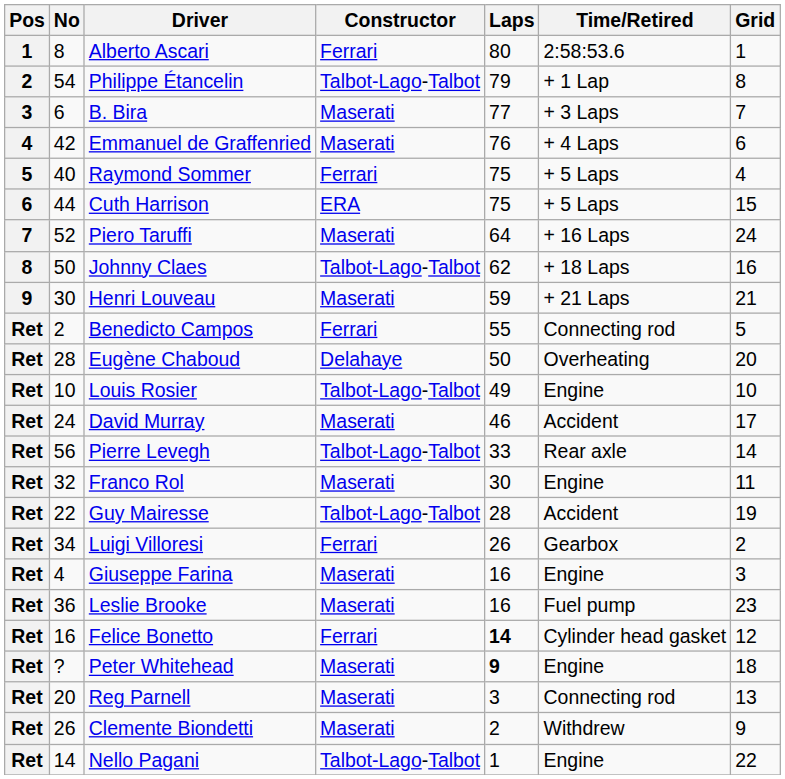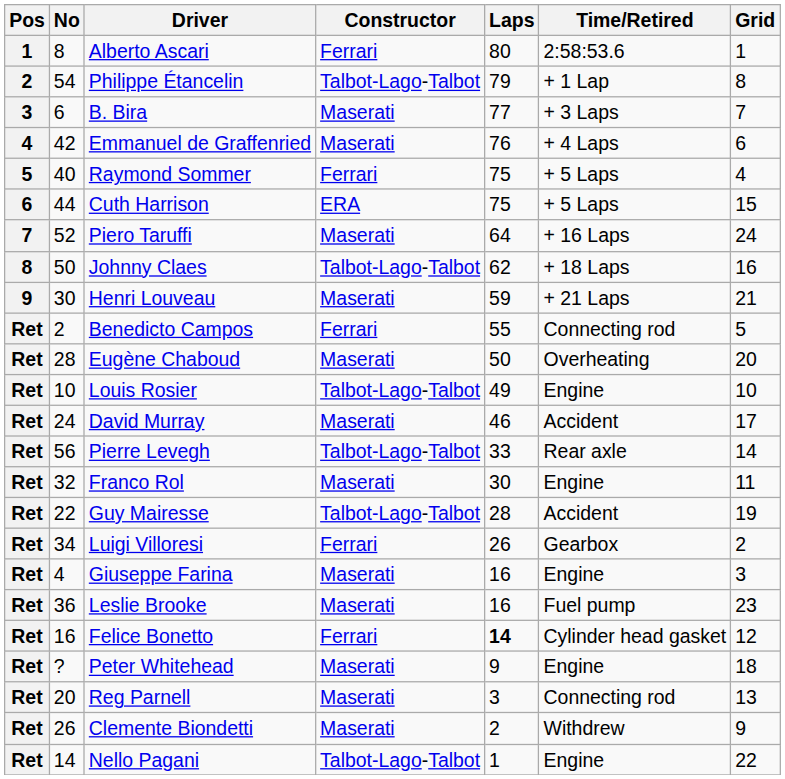 <table class="wikitable" style="font-size:95%;">
 <tr>
 <th>Pos</th>
 <th>No</th>
 <th>Driver</th>
 <th>Constructor</th>
 <th>Laps</th>
 <th>Time/Retired</th>
 <th>Grid</th>
 </tr>
 <tr>
 <th>1</th>
 <td>8</td>
 <td> <a href='#'>Alberto Ascari</a></td>
 <td><a href='#'>Ferrari</a></td>
 <td>80</td>
 <td>2:58:53.6</td>
 <td>1</td>
 </tr>
 <tr>
 <th>2</th>
 <td>54</td>
 <td> <a href='#'>Philippe Étancelin</a></td>
 <td><a href='#'>Talbot-Lago</a>-<a href='#'>Talbot</a></td>
 <td>79</td>
 <td>+ 1 Lap</td>
 <td>8</td>
 </tr>
 <tr>
 <th>3</th>
 <td>6</td>
 <td> <a href='#'>B. Bira</a></td>
 <td><a href='#'>Maserati</a></td>
 <td>77</td>
 <td>+ 3 Laps</td>
 <td>7</td>
 </tr>
 <tr>
 <th>4</th>
 <td>42</td>
 <td> <a href='#'>Emmanuel de Graffenried</a></td>
 <td><a href='#'>Maserati</a></td>
 <td>76</td>
 <td>+ 4 Laps</td>
 <td>6</td>
 </tr>
 <tr>
 <th>5</th>
 <td>40</td>
 <td> <a href='#'>Raymond Sommer</a></td>
 <td><a href='#'>Ferrari</a></td>
 <td>75</td>
 <td>+ 5 Laps</td>
 <td>4</td>
 </tr>
 <tr>
 <th>6</th>
 <td>44</td>
 <td> <a href='#'>Cuth Harrison</a></td>
 <td><a href='#'>ERA</a></td>
 <td>75</td>
 <td>+ 5 Laps</td>
 <td>15</td>
 </tr>
 <tr>
 <th>7</th>
 <td>52</td>
 <td> <a href='#'>Piero Taruffi</a></td>
 <td><a href='#'>Maserati</a></td>
 <td>64</td>
 <td>+ 16 Laps</td>
 <td>24</td>
 </tr>
 <tr>
 <th>8</th>
 <td>50</td>
 <td> <a href='#'>Johnny Claes</a></td>
 <td><a href='#'>Talbot-Lago</a>-<a href='#'>Talbot</a></td>
 <td>62</td>
 <td>+ 18 Laps</td>
 <td>16</td>
 </tr>
 <tr>
 <th>9</th>
 <td>30</td>
 <td> <a href='#'>Henri Louveau</a></td>
 <td><a href='#'>Maserati</a></td>
 <td>59</td>
 <td>+ 21 Laps</td>
 <td>21</td>
 </tr>
 <tr>
 <th>Ret</th>
 <td>2</td>
 <td> <a href='#'>Benedicto Campos</a></td>
 <td><a href='#'>Ferrari</a></td>
 <td>55</td>
 <td>Connecting rod</td>
 <td>5</td>
 </tr>
 <tr>
 <th>Ret</th>
 <td>28</td>
 <td> <a href='#'>Eugène Chaboud</a></td>
-<td><a href='#'>Delahaye</a></td>
+<td><a href='#'>Maserati</a></td>
 <td>50</td>
 <td>Overheating</td>
 <td>20</td>
 </tr>
 <tr>
 <th>Ret</th>
 <td>10</td>
 <td> <a href='#'>Louis Rosier</a></td>
 <td><a href='#'>Talbot-Lago</a>-<a href='#'>Talbot</a></td>
 <td>49</td>
 <td>Engine</td>
 <td>10</td>
 </tr>
 <tr>
 <th>Ret</th>
 <td>24</td>
 <td> <a href='#'>David Murray</a></td>
 <td><a href='#'>Maserati</a></td>
 <td>46</td>
 <td>Accident</td>
 <td>17</td>
 </tr>
 <tr>
 <th>Ret</th>
 <td>56</td>
 <td> <a href='#'>Pierre Levegh</a></td>
 <td><a href='#'>Talbot-Lago</a>-<a href='#'>Talbot</a></td>
 <td>33</td>
 <td>Rear axle</td>
 <td>14</td>
 </tr>
 <tr>
 <th>Ret</th>
 <td>32</td>
 <td> <a href='#'>Franco Rol</a></td>
 <td><a href='#'>Maserati</a></td>
 <td>30</td>
 <td>Engine</td>
 <td>11</td>
 </tr>
 <tr>
 <th>Ret</th>
 <td>22</td>
 <td> <a href='#'>Guy Mairesse</a></td>
 <td><a href='#'>Talbot-Lago</a>-<a href='#'>Talbot</a></td>
 <td>28</td>
 <td>Accident</td>
 <td>19</td>
 </tr>
 <tr>
 <th>Ret</th>
 <td>34</td>
 <td> <a href='#'>Luigi Villoresi</a></td>
 <td><a href='#'>Ferrari</a></td>
 <td>26</td>
 <td>Gearbox</td>
 <td>2</td>
 </tr>
 <tr>
 <th>Ret</th>
 <td>4</td>
 <td> <a href='#'>Giuseppe Farina</a></td>
 <td><a href='#'>Maserati</a></td>
 <td>16</td>
 <td>Engine</td>
 <td>3</td>
 </tr>
 <tr>
 <th>Ret</th>
 <td>36</td>
 <td> <a href='#'>Leslie Brooke</a></td>
 <td><a href='#'>Maserati</a></td>
 <td>16</td>
 <td>Fuel pump</td>
 <td>23</td>
 </tr>
 <tr>
 <th>Ret</th>
 <td>16</td>
 <td> <a href='#'>Felice Bonetto</a></td>
 <td><a href='#'>Ferrari</a></td>
 <td><strong>14</strong></td>
 <td>Cylinder head gasket</td>
 <td>12</td>
 </tr>
 <tr>
 <th>Ret</th>
 <td>?</td>
 <td> <a href='#'>Peter Whitehead</a></td>
 <td><a href='#'>Maserati</a></td>
-<td><strong>9</strong></td>
+<td>9</td>
 <td>Engine</td>
 <td>18</td>
 </tr>
 <tr>
 <th>Ret</th>
 <td>20</td>
 <td> <a href='#'>Reg Parnell</a></td>
 <td><a href='#'>Maserati</a></td>
 <td>3</td>
 <td>Connecting rod</td>
 <td>13</td>
 </tr>
 <tr>
 <th>Ret</th>
 <td>26</td>
 <td> <a href='#'>Clemente Biondetti</a></td>
 <td><a href='#'>Maserati</a></td>
 <td>2</td>
 <td>Withdrew</td>
 <td>9</td>
 </tr>
 <tr>
 <th>Ret</th>
 <td>14</td>
 <td> <a href='#'>Nello Pagani</a></td>
 <td><a href='#'>Talbot-Lago</a>-<a href='#'>Talbot</a></td>
 <td>1</td>
 <td>Engine</td>
 <td>22</td>
 </tr>
 <tr>
 </tr>
 </table>
